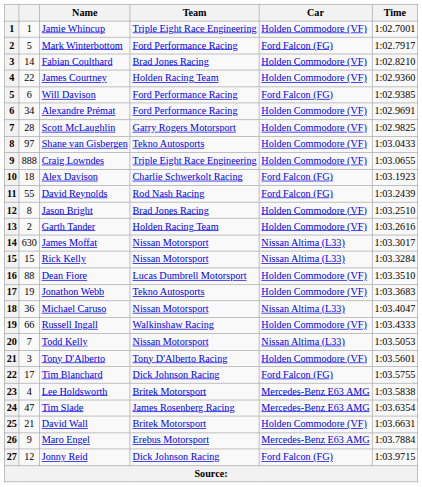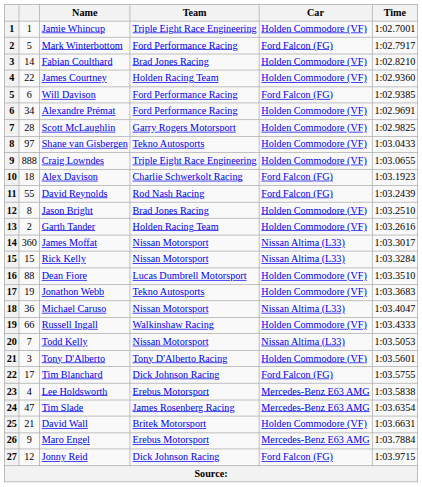 <table class="wikitable" style="font-size: 87%">
 <tr>
 <th></th>
 <th></th>
 <th>Name</th>
 <th>Team</th>
 <th>Car</th>
 <th>Time</th>
 </tr>
 <tr>
 <th>1</th>
 <td align="center">1</td>
 <td> <a href='#'>Jamie Whincup</a></td>
 <td><a href='#'>Triple Eight Race Engineering</a></td>
 <td><a href='#'>Holden Commodore (VF)</a></td>
 <td>1:02.7001</td>
 </tr>
 <tr>
 <th>2</th>
 <td align="center">5</td>
 <td> <a href='#'>Mark Winterbottom</a></td>
 <td><a href='#'>Ford Performance Racing</a></td>
 <td><a href='#'>Ford Falcon (FG)</a></td>
 <td>1:02.7917</td>
 </tr>
 <tr>
 <th>3</th>
 <td align="center">14</td>
 <td> <a href='#'>Fabian Coulthard</a></td>
 <td><a href='#'>Brad Jones Racing</a></td>
 <td><a href='#'>Holden Commodore (VF)</a></td>
 <td>1:02.8210</td>
 </tr>
 <tr>
 <th>4</th>
 <td align="center">22</td>
 <td> <a href='#'>James Courtney</a></td>
 <td><a href='#'>Holden Racing Team</a></td>
 <td><a href='#'>Holden Commodore (VF)</a></td>
 <td>1:02.9360</td>
 </tr>
 <tr>
 <th>5</th>
 <td align="center">6</td>
 <td> <a href='#'>Will Davison</a></td>
 <td><a href='#'>Ford Performance Racing</a></td>
 <td><a href='#'>Ford Falcon (FG)</a></td>
 <td>1:02.9385</td>
 </tr>
 <tr>
 <th>6</th>
 <td align="center">34</td>
 <td> <a href='#'>Alexandre Prémat</a></td>
 <td><a href='#'>Ford Performance Racing</a></td>
 <td><a href='#'>Holden Commodore (VF)</a></td>
 <td>1:02.9691</td>
 </tr>
 <tr>
 <th>7</th>
 <td align="center">28</td>
 <td> <a href='#'>Scott McLaughlin</a></td>
 <td><a href='#'>Garry Rogers Motorsport</a></td>
 <td><a href='#'>Holden Commodore (VF)</a></td>
 <td>1:02.9825</td>
 </tr>
 <tr>
 <th>8</th>
 <td align="center">97</td>
 <td> <a href='#'>Shane van Gisbergen</a></td>
 <td><a href='#'>Tekno Autosports</a></td>
 <td><a href='#'>Holden Commodore (VF)</a></td>
 <td>1:03.0433</td>
 </tr>
 <tr>
 <th>9</th>
 <td align="center">888</td>
 <td> <a href='#'>Craig Lowndes</a></td>
 <td><a href='#'>Triple Eight Race Engineering</a></td>
 <td><a href='#'>Holden Commodore (VF)</a></td>
 <td>1:03.0655</td>
 </tr>
 <tr>
 <th>10</th>
 <td align="center">18</td>
 <td> <a href='#'>Alex Davison</a></td>
 <td><a href='#'>Charlie Schwerkolt Racing</a></td>
 <td><a href='#'>Ford Falcon (FG)</a></td>
 <td>1:03.1923</td>
 </tr>
 <tr>
 <th>11</th>
 <td align="center">55</td>
 <td> <a href='#'>David Reynolds</a></td>
 <td><a href='#'>Rod Nash Racing</a></td>
 <td><a href='#'>Ford Falcon (FG)</a></td>
 <td>1:03.2439</td>
 </tr>
 <tr>
 <th>12</th>
 <td align="center">8</td>
 <td> <a href='#'>Jason Bright</a></td>
 <td><a href='#'>Brad Jones Racing</a></td>
 <td><a href='#'>Holden Commodore (VF)</a></td>
 <td>1:03.2510</td>
 </tr>
 <tr>
 <th>13</th>
 <td align="center">2</td>
 <td> <a href='#'>Garth Tander</a></td>
 <td><a href='#'>Holden Racing Team</a></td>
 <td><a href='#'>Holden Commodore (VF)</a></td>
 <td>1:03.2616</td>
 </tr>
 <tr>
 <th>14</th>
-<td align="center">630</td>
+<td align="center">360</td>
 <td> <a href='#'>James Moffat</a></td>
 <td><a href='#'>Nissan Motorsport</a></td>
 <td><a href='#'>Nissan Altima (L33)</a></td>
 <td>1:03.3017</td>
 </tr>
 <tr>
 <th>15</th>
 <td align="center">15</td>
 <td> <a href='#'>Rick Kelly</a></td>
 <td><a href='#'>Nissan Motorsport</a></td>
 <td><a href='#'>Nissan Altima (L33)</a></td>
 <td>1:03.3284</td>
 </tr>
 <tr>
 <th>16</th>
 <td align="center">88</td>
 <td> <a href='#'>Dean Fiore</a></td>
 <td><a href='#'>Lucas Dumbrell Motorsport</a></td>
 <td><a href='#'>Holden Commodore (VF)</a></td>
 <td>1:03.3510</td>
 </tr>
 <tr>
 <th>17</th>
 <td align="center">19</td>
 <td> <a href='#'>Jonathon Webb</a></td>
 <td><a href='#'>Tekno Autosports</a></td>
 <td><a href='#'>Holden Commodore (VF)</a></td>
 <td>1:03.3683</td>
 </tr>
 <tr>
 <th>18</th>
 <td align="center">36</td>
 <td> <a href='#'>Michael Caruso</a></td>
 <td><a href='#'>Nissan Motorsport</a></td>
 <td><a href='#'>Nissan Altima (L33)</a></td>
 <td>1:03.4047</td>
 </tr>
 <tr>
 <th>19</th>
 <td align="center">66</td>
 <td> <a href='#'>Russell Ingall</a></td>
 <td><a href='#'>Walkinshaw Racing</a></td>
 <td><a href='#'>Holden Commodore (VF)</a></td>
 <td>1:03.4333</td>
 </tr>
 <tr>
 <th>20</th>
 <td align="center">7</td>
 <td> <a href='#'>Todd Kelly</a></td>
 <td><a href='#'>Nissan Motorsport</a></td>
 <td><a href='#'>Nissan Altima (L33)</a></td>
 <td>1:03.5053</td>
 </tr>
 <tr>
 <th>21</th>
 <td align="center">3</td>
 <td> <a href='#'>Tony D'Alberto</a></td>
 <td><a href='#'>Tony D'Alberto Racing</a></td>
 <td><a href='#'>Holden Commodore (VF)</a></td>
 <td>1:03.5601</td>
 </tr>
 <tr>
 <th>22</th>
 <td align="center">17</td>
 <td> <a href='#'>Tim Blanchard</a></td>
 <td><a href='#'>Dick Johnson Racing</a></td>
 <td><a href='#'>Ford Falcon (FG)</a></td>
 <td>1:03.5755</td>
 </tr>
 <tr>
 <th>23</th>
 <td align="center">4</td>
 <td> <a href='#'>Lee Holdsworth</a></td>
-<td><a href='#'>Britek Motorsport</a></td>
+<td><a href='#'>Erebus Motorsport</a></td>
 <td><a href='#'>Mercedes-Benz E63 AMG</a></td>
 <td>1:03.5838</td>
 </tr>
 <tr>
 <th>24</th>
 <td align="center">47</td>
 <td> <a href='#'>Tim Slade</a></td>
 <td><a href='#'>James Rosenberg Racing</a></td>
 <td><a href='#'>Mercedes-Benz E63 AMG</a></td>
 <td>1:03.6354</td>
 </tr>
 <tr>
 <th>25</th>
 <td align="center">21</td>
 <td> <a href='#'>David Wall</a></td>
 <td><a href='#'>Britek Motorsport</a></td>
 <td><a href='#'>Holden Commodore (VF)</a></td>
 <td>1:03.6631</td>
 </tr>
 <tr>
 <th>26</th>
 <td align="center">9</td>
 <td> <a href='#'>Maro Engel</a></td>
 <td><a href='#'>Erebus Motorsport</a></td>
 <td><a href='#'>Mercedes-Benz E63 AMG</a></td>
 <td>1:03.7884</td>
 </tr>
 <tr>
 <th>27</th>
 <td align="center">12</td>
 <td> <a href='#'>Jonny Reid</a></td>
 <td><a href='#'>Dick Johnson Racing</a></td>
 <td><a href='#'>Ford Falcon (FG)</a></td>
 <td>1:03.9715</td>
 </tr>
 <tr>
 <th colspan="6">Source:</th>
 </tr>
 </table>
